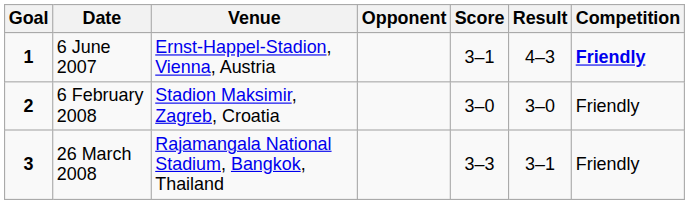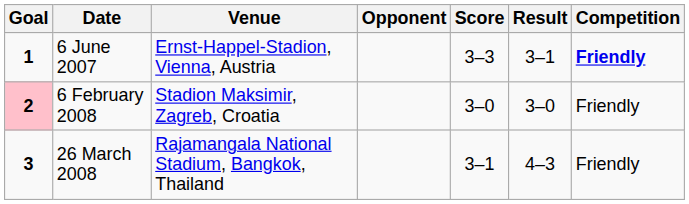 <table class="wikitable">
 <tr>
 <th>Goal</th>
 <th>Date</th>
 <th>Venue</th>
 <th>Opponent</th>
 <th>Score</th>
 <th>Result</th>
 <th>Competition</th>
 </tr>
 <tr>
 <td style="text-align:center;"><strong>1</strong></td>
 <td>6 June 2007</td>
 <td><a href='#'>Ernst-Happel-Stadion</a>, <a href='#'>Vienna</a>, Austria</td>
 <td></td>
+<td style="text-align:center;">3–3</td>
 <td style="text-align:center;">3–1</td>
-<td style="text-align:center;">4–3</td>
 <td><strong><a href='#'>Friendly</a></strong></td>
 </tr>
 <tr>
-<td style="text-align:center;"><strong>2</strong></td>
+<td style="background: pink; text-align:center;"><strong>2</strong></td>
 <td>6 February 2008</td>
 <td><a href='#'>Stadion Maksimir</a>, <a href='#'>Zagreb</a>, Croatia</td>
 <td></td>
 <td style="text-align:center;">3–0</td>
 <td style="text-align:center;">3–0</td>
 <td>Friendly</td>
 </tr>
 <tr>
 <td style="text-align:center;"><strong>3</strong></td>
 <td>26 March 2008</td>
 <td><a href='#'>Rajamangala National Stadium</a>, <a href='#'>Bangkok</a>, Thailand</td>
 <td></td>
-<td style="text-align:center;">3–3</td>
 <td style="text-align:center;">3–1</td>
+<td style="text-align:center;">4–3</td>
 <td>Friendly</td>
 </tr>
 </table>
